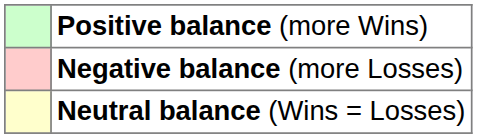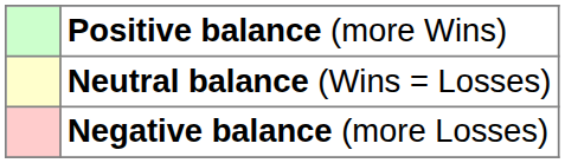 <table bgcolor="#f7f8ff" cellpadding="3" cellspacing="0" border="1" style="font-size: 100%; border: gray solid 1px; border-collapse: collapse;text-align:center;">
 <tr>
 <td style="background:#CCFFCC;"  width="20"></td>
 <td bgcolor="#ffffff" align="left"><strong>Positive balance</strong> (more Wins)</td>
 </tr>
 <tr>
+<td style="background:#FFFFCC;" width="20"></td>
+<td bgcolor="#ffffff" align="left"><strong>Neutral balance</strong> (Wins = Losses)</td>
+</tr>
+<tr>
 <td style="background:#FFCCCC;" width="20"></td>
 <td bgcolor="#ffffff" align="left"><strong>Negative balance</strong> (more Losses)</td>
 </tr>
-<tr>
-<td style="background:#FFFFCC;" width="20"></td>
-<td bgcolor="#ffffff" align="left"><strong>Neutral balance</strong> (Wins = Losses)</td>
-</tr>
 </table>
